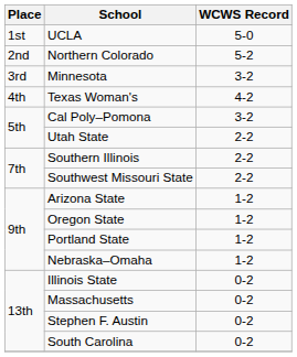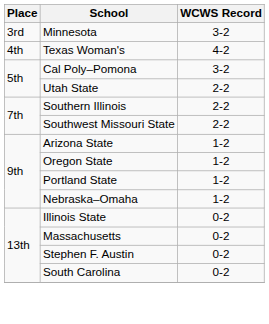 <table class="wikitable">
 <tr>
 <th>Place</th>
 <th>School</th>
 <th align="center">WCWS Record</th>
-</tr>
-<tr>
-<td>1st</td>
-<td>UCLA</td>
-<td align="center">5-0</td>
-</tr>
-<tr>
-<td>2nd</td>
-<td>Northern Colorado</td>
-<td align="center">5-2</td>
 </tr>
 <tr>
 <td>3rd</td>
 <td>Minnesota</td>
 <td align="center">3-2</td>
 </tr>
 <tr>
 <td>4th</td>
 <td>Texas Woman's</td>
 <td align="center">4-2</td>
 </tr>
 <tr>
 <td rowspan="2">5th</td>
 <td>Cal Poly–Pomona</td>
 <td align="center">3-2</td>
 </tr>
 <tr>
 <td>Utah State</td>
 <td align="center">2-2</td>
 </tr>
 <tr>
 <td rowspan="2">7th</td>
 <td>Southern Illinois</td>
 <td align="center">2-2</td>
 </tr>
 <tr>
 <td>Southwest Missouri State</td>
 <td align="center">2-2</td>
 </tr>
 <tr>
 <td rowspan="4">9th</td>
 <td>Arizona State</td>
 <td align="center">1-2</td>
 </tr>
 <tr>
 <td>Oregon State</td>
 <td align="center">1-2</td>
 </tr>
 <tr>
 <td>Portland State</td>
 <td align="center">1-2</td>
 </tr>
 <tr>
 <td>Nebraska–Omaha</td>
 <td align="center">1-2</td>
 </tr>
 <tr>
 <td rowspan="4">13th</td>
 <td>Illinois State</td>
 <td align="center">0-2</td>
 </tr>
 <tr>
 <td>Massachusetts</td>
 <td align="center">0-2</td>
 </tr>
 <tr>
 <td>Stephen F. Austin</td>
 <td align="center">0-2</td>
 </tr>
 <tr>
 <td>South Carolina</td>
 <td align="center">0-2</td>
 </tr>
 <tr>
 </tr>
 </table>
